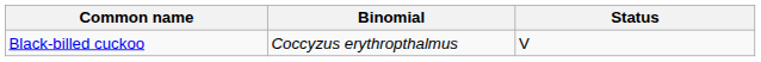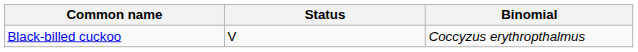 <table width=60% class="wikitable">
 <tr>
 <th width=35%>Common name</th>
+<th width=32%>Status</th>
 <th width=33%>Binomial</th>
-<th width=32%>Status</th>
 </tr>
 <tr>
 <td><a href='#'>Black-billed cuckoo</a></td>
+<td>V</td>
 <td><em>Coccyzus erythropthalmus</em></td>
-<td>V</td>
 </tr>
 </table>
